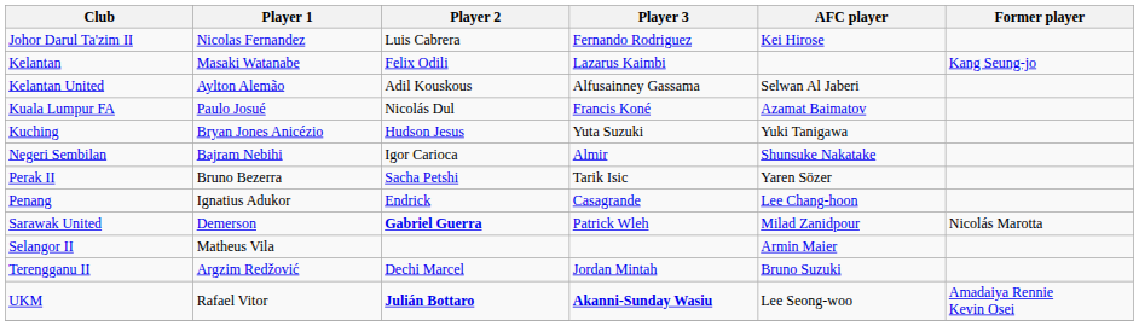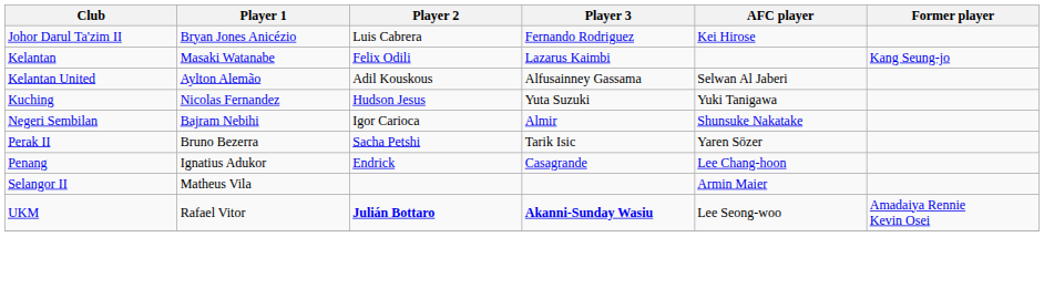 <table class="wikitable sortable">
 <tr>
 <th style="width:200px;">Club</th>
 <th style="width:200px;">Player 1</th>
 <th style="width:200px;">Player 2</th>
 <th style="width:200px;">Player 3</th>
 <th style="width:200px;">AFC player</th>
 <th style="width:200px;">Former player <small></small></th>
 </tr>
 <tr>
 <td><a href='#'>Johor Darul Ta'zim II</a></td>
-<td> <a href='#'>Nicolas Fernandez</a></td>
+<td> <a href='#'>Bryan Jones Anicézio</a></td>
 <td> Luis Cabrera</td>
 <td> <a href='#'>Fernando Rodriguez</a></td>
 <td> <a href='#'>Kei Hirose</a></td>
 <td></td>
 </tr>
 <tr>
 <td><a href='#'>Kelantan</a></td>
 <td> <a href='#'>Masaki Watanabe</a></td>
 <td> <a href='#'>Felix Odili</a></td>
 <td> <a href='#'>Lazarus Kaimbi</a></td>
 <td></td>
 <td> <a href='#'>Kang Seung-jo</a></td>
 </tr>
 <tr>
 <td><a href='#'>Kelantan United</a></td>
 <td> <a href='#'>Aylton Alemão</a></td>
 <td> Adil Kouskous</td>
 <td> Alfusainney Gassama</td>
 <td> Selwan Al Jaberi</td>
 <td></td>
 </tr>
 <tr>
-<td><a href='#'>Kuala Lumpur FA</a></td>
-<td> <a href='#'>Paulo Josué</a></td>
-<td> Nicolás Dul</td>
-<td> <a href='#'>Francis Koné</a></td>
-<td> <a href='#'>Azamat Baimatov</a></td>
-<td></td>
-</tr>
-<tr>
 <td><a href='#'>Kuching</a></td>
-<td> <a href='#'>Bryan Jones Anicézio</a></td>
+<td> <a href='#'>Nicolas Fernandez</a></td>
 <td> <a href='#'>Hudson Jesus</a></td>
 <td> Yuta Suzuki</td>
 <td> Yuki Tanigawa</td>
 <td></td>
 </tr>
 <tr>
 <td><a href='#'>Negeri Sembilan</a></td>
 <td> <a href='#'>Bajram Nebihi</a></td>
 <td> Igor Carioca</td>
 <td> <a href='#'>Almir</a></td>
 <td> <a href='#'>Shunsuke Nakatake</a></td>
 <td></td>
 </tr>
 <tr>
 <td><a href='#'>Perak II</a></td>
 <td> Bruno Bezerra</td>
 <td> <a href='#'>Sacha Petshi</a></td>
 <td> Tarik Isic</td>
 <td> Yaren Sözer</td>
 <td></td>
 </tr>
 <tr>
 <td><a href='#'>Penang</a></td>
 <td> Ignatius Adukor</td>
 <td> <a href='#'>Endrick</a></td>
 <td> <a href='#'>Casagrande</a></td>
 <td> <a href='#'>Lee Chang-hoon</a></td>
 <td></td>
 </tr>
 <tr>
-<td><a href='#'>Sarawak United</a></td>
-<td> <a href='#'>Demerson</a></td>
-<td> <strong><a href='#'>Gabriel Guerra</a></strong></td>
-<td> <a href='#'>Patrick Wleh</a></td>
-<td> <a href='#'>Milad Zanidpour</a></td>
-<td> Nicolás Marotta</td>
-</tr>
-<tr>
 <td><a href='#'>Selangor II</a></td>
 <td> Matheus Vila</td>
 <td></td>
 <td></td>
 <td> <a href='#'>Armin Maier</a></td>
-<td></td>
-</tr>
-<tr>
-<td><a href='#'>Terengganu II</a></td>
-<td> <a href='#'>Argzim Redžović</a></td>
-<td> <a href='#'>Dechi Marcel</a></td>
-<td> <a href='#'>Jordan Mintah</a></td>
-<td>  <a href='#'>Bruno Suzuki</a></td>
 <td></td>
 </tr>
 <tr>
 <td><a href='#'>UKM</a></td>
 <td> Rafael Vitor</td>
 <td><strong> <a href='#'>Julián Bottaro</a></strong></td>
 <td><strong> <a href='#'>Akanni-Sunday Wasiu</a></strong></td>
 <td> Lee Seong-woo</td>
 <td> <a href='#'>Amadaiya Rennie</a> <br>  <a href='#'>Kevin Osei</a></td>
 </tr>
 <tr>
 </tr>
 </table>
